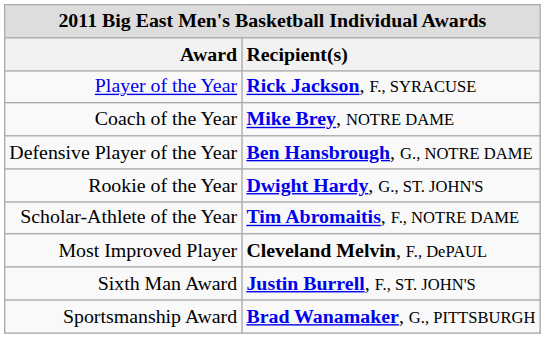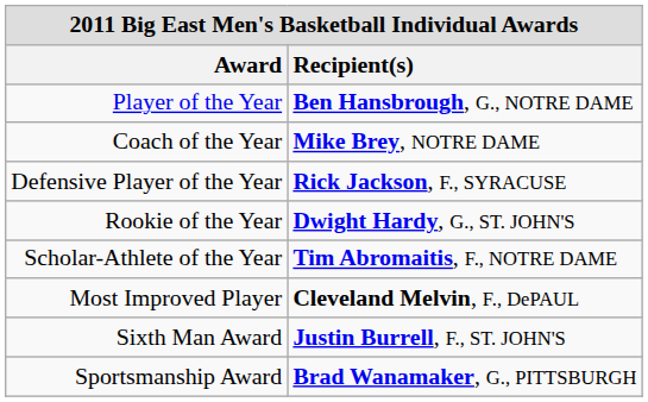 <table class="wikitable" style="white-space:nowrap; font-size:90%;">
 <tr>
 <td colspan="7" style="text-align:center; background:#ddd;"><strong>2011 Big East Men's Basketball Individual Awards</strong></td>
 </tr>
 <tr>
 <th style="text-align:right;">Award</th>
 <th style="text-align:left;">Recipient(s)</th>
 </tr>
 <tr>
 <td style="text-align:right;"><a href='#'>Player of the Year</a></td>
-<td style="text-align:left;"><strong><a href='#'>Rick Jackson</a></strong>, <small>F., SYRACUSE</small><br></td>
+<td style="text-align:left;"><strong><a href='#'>Ben Hansbrough</a></strong>, <small>G., NOTRE DAME</small><br></td>
 </tr>
 <tr>
 <td style="text-align:right;">Coach of the Year</td>
 <td style="text-align:left;"><strong><a href='#'>Mike Brey</a></strong>, <small>NOTRE DAME</small><br></td>
 </tr>
 <tr>
 <td style="text-align:right;">Defensive Player of the Year</td>
-<td style="text-align:left;"><strong><a href='#'>Ben Hansbrough</a></strong>, <small>G., NOTRE DAME</small><br></td>
+<td style="text-align:left;"><strong><a href='#'>Rick Jackson</a></strong>, <small>F., SYRACUSE</small><br></td>
 </tr>
 <tr>
 <td style="text-align:right;">Rookie of the Year</td>
 <td style="text-align:left;"><strong><a href='#'>Dwight Hardy</a></strong>, <small>G., ST. JOHN'S</small><br></td>
 </tr>
 <tr>
 <td style="text-align:right;">Scholar-Athlete of the Year</td>
 <td style="text-align:left;"><strong><a href='#'>Tim Abromaitis</a></strong>, <small>F., NOTRE DAME</small><br></td>
 </tr>
 <tr>
 <td style="text-align:right;">Most Improved Player</td>
 <td style="text-align:left;"><strong>Cleveland Melvin</strong>, <small>F., DePAUL</small><br></td>
 </tr>
 <tr>
 <td style="text-align:right;">Sixth Man Award</td>
 <td style="text-align:left;"><strong><a href='#'>Justin Burrell</a></strong>, <small>F., ST. JOHN'S</small><br></td>
 </tr>
 <tr>
 <td style="text-align:right;">Sportsmanship Award</td>
 <td style="text-align:left;"><strong><a href='#'>Brad Wanamaker</a></strong>, <small>G., PITTSBURGH</small><br></td>
 </tr>
 </table>
